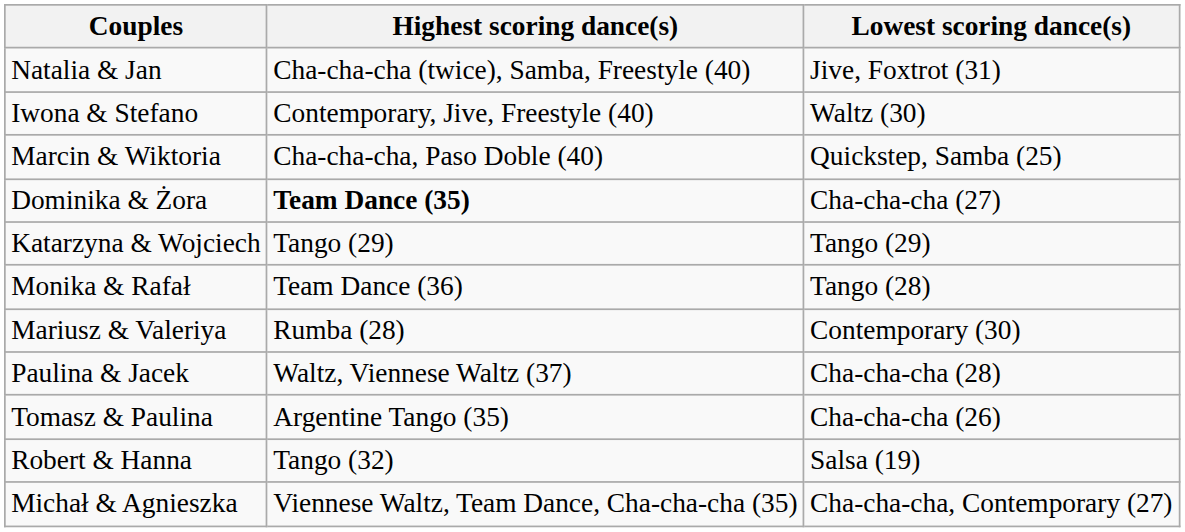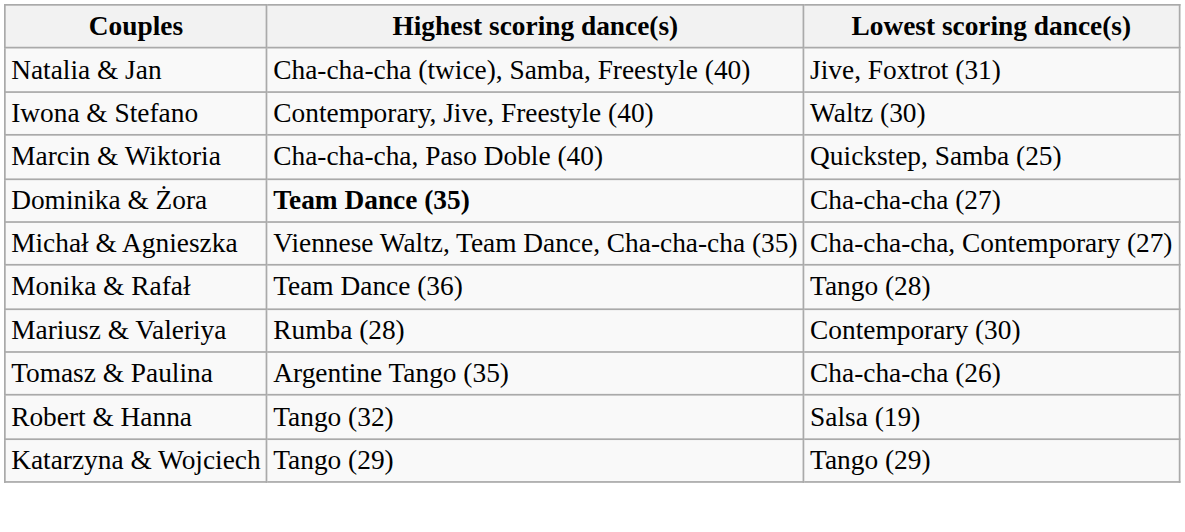 <table class="wikitable">
 <tr>
 <th>Couples</th>
 <th>Highest scoring dance(s)</th>
 <th>Lowest scoring dance(s)</th>
 </tr>
 <tr>
 <td>Natalia & Jan</td>
 <td>Cha-cha-cha (twice), Samba, Freestyle (40)</td>
 <td>Jive, Foxtrot (31)</td>
 </tr>
 <tr>
 <td>Iwona & Stefano</td>
 <td>Contemporary, Jive, Freestyle (40)</td>
 <td>Waltz (30)</td>
 </tr>
 <tr>
 <td>Marcin & Wiktoria</td>
 <td>Cha-cha-cha, Paso Doble (40)</td>
 <td>Quickstep, Samba (25)</td>
 </tr>
 <tr>
 <td>Dominika & Żora</td>
 <td><strong>Team Dance (35)</strong></td>
 <td>Cha-cha-cha (27)</td>
 </tr>
 <tr>
-<td>Katarzyna & Wojciech</td>
-<td>Tango (29)</td>
-<td>Tango (29)</td>
+<td>Michał & Agnieszka</td>
+<td>Viennese Waltz, Team Dance, Cha-cha-cha (35)</td>
+<td>Cha-cha-cha, Contemporary (27)</td>
 </tr>
 <tr>
 <td>Monika & Rafał</td>
 <td>Team Dance (36)</td>
 <td>Tango (28)</td>
 </tr>
 <tr>
 <td>Mariusz & Valeriya</td>
 <td>Rumba (28)</td>
 <td>Contemporary (30)</td>
 </tr>
 <tr>
-<td>Paulina & Jacek</td>
-<td>Waltz, Viennese Waltz (37)</td>
-<td>Cha-cha-cha (28)</td>
-</tr>
-<tr>
 <td>Tomasz & Paulina</td>
 <td>Argentine Tango (35)</td>
 <td>Cha-cha-cha (26)</td>
 </tr>
 <tr>
 <td>Robert & Hanna</td>
 <td>Tango (32)</td>
 <td>Salsa (19)</td>
 </tr>
 <tr>
-<td>Michał & Agnieszka</td>
-<td>Viennese Waltz, Team Dance, Cha-cha-cha (35)</td>
-<td>Cha-cha-cha, Contemporary (27)</td>
+<td>Katarzyna & Wojciech</td>
+<td>Tango (29)</td>
+<td>Tango (29)</td>
 </tr>
 </table>
